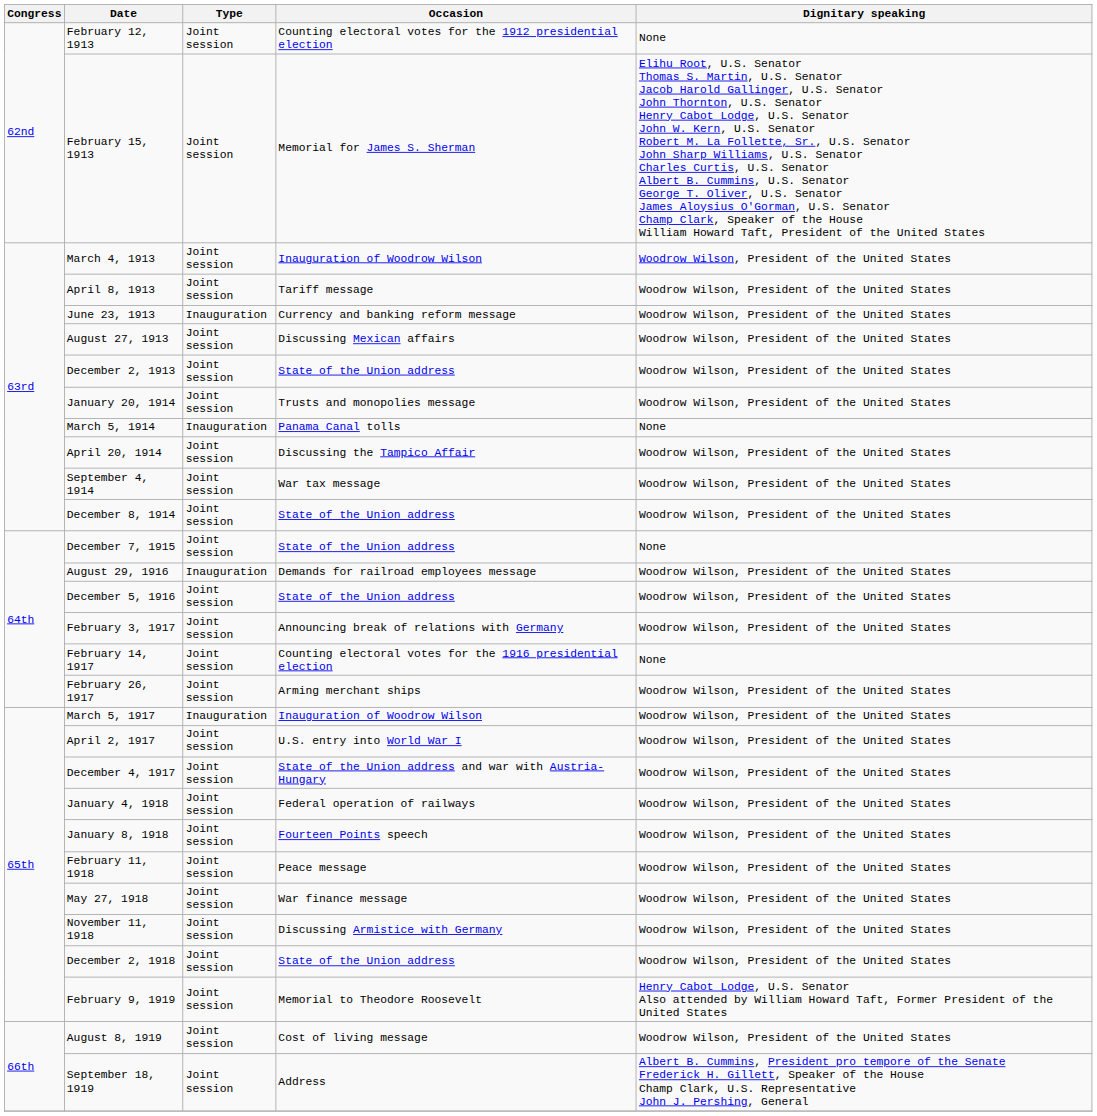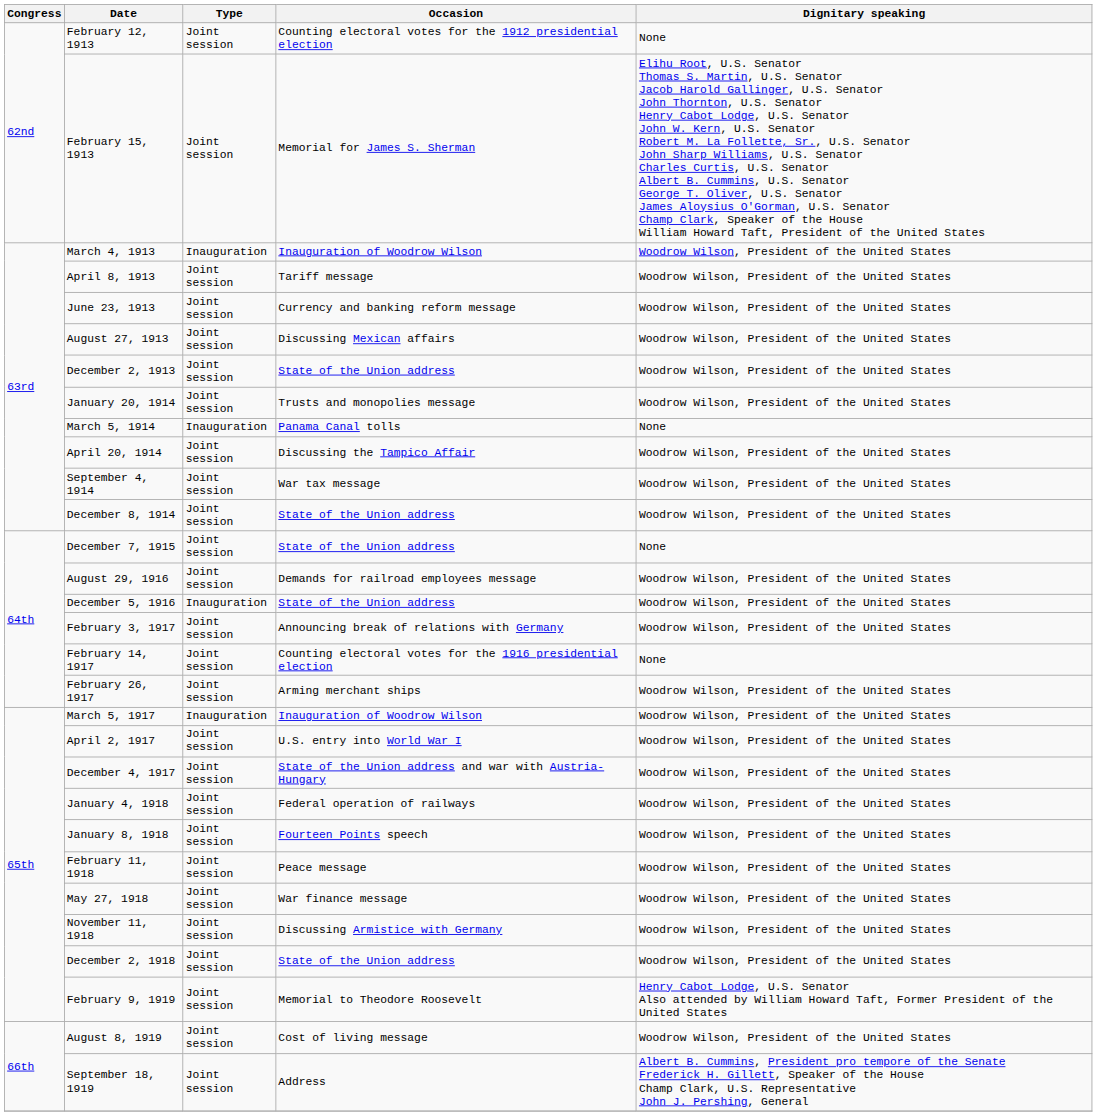 <table class="wikitable sortable">
 <tr>
 <th>Congress</th>
 <th>Date</th>
 <th>Type</th>
 <th>Occasion</th>
 <th>Dignitary speaking</th>
 </tr>
 <tr>
 <td rowspan="2"><a href='#'>62nd</a></td>
 <td>February 12, 1913</td>
 <td>Joint session</td>
 <td>Counting electoral votes for the <a href='#'>1912 presidential election</a></td>
 <td>None</td>
 </tr>
 <tr>
 <td>February 15, 1913</td>
 <td>Joint session</td>
 <td>Memorial for <a href='#'>James S. Sherman</a></td>
 <td><a href='#'>Elihu Root</a>, U.S. Senator<br><a href='#'>Thomas S. Martin</a>, U.S. Senator<br><a href='#'>Jacob Harold Gallinger</a>, U.S. Senator<br><a href='#'>John Thornton</a>, U.S. Senator<br><a href='#'>Henry Cabot Lodge</a>, U.S. Senator<br><a href='#'>John W. Kern</a>, U.S. Senator<br><a href='#'>Robert M. La Follette, Sr.</a>, U.S. Senator<br><a href='#'>John Sharp Williams</a>, U.S. Senator<br><a href='#'>Charles Curtis</a>, U.S. Senator<br><a href='#'>Albert B. Cummins</a>, U.S. Senator<br><a href='#'>George T. Oliver</a>, U.S. Senator<br><a href='#'>James Aloysius O'Gorman</a>, U.S. Senator<br><a href='#'>Champ Clark</a>, Speaker of the House<br>William Howard Taft, President of the United States</td>
 </tr>
 <tr>
 <td rowspan="10"><a href='#'>63rd</a></td>
 <td>March 4, 1913</td>
-<td>Joint session</td>
+<td>Inauguration</td>
 <td><a href='#'>Inauguration of Woodrow Wilson</a></td>
 <td><a href='#'>Woodrow Wilson</a>, President of the United States</td>
 </tr>
 <tr>
 <td>April 8, 1913</td>
 <td>Joint session</td>
 <td>Tariff message</td>
 <td>Woodrow Wilson, President of the United States</td>
 </tr>
 <tr>
 <td>June 23, 1913</td>
-<td>Inauguration</td>
+<td>Joint session</td>
 <td>Currency and banking reform message</td>
 <td>Woodrow Wilson, President of the United States</td>
 </tr>
 <tr>
 <td>August 27, 1913</td>
 <td>Joint session</td>
 <td>Discussing <a href='#'>Mexican</a> affairs</td>
 <td>Woodrow Wilson, President of the United States</td>
 </tr>
 <tr>
 <td>December 2, 1913</td>
 <td>Joint session</td>
 <td><a href='#'>State of the Union address</a></td>
 <td>Woodrow Wilson, President of the United States</td>
 </tr>
 <tr>
 <td>January 20, 1914</td>
 <td>Joint session</td>
 <td>Trusts and monopolies message</td>
 <td>Woodrow Wilson, President of the United States</td>
 </tr>
 <tr>
 <td>March 5, 1914</td>
 <td>Inauguration</td>
 <td><a href='#'>Panama Canal</a> tolls</td>
 <td>None</td>
 </tr>
 <tr>
 <td>April 20, 1914</td>
 <td>Joint session</td>
 <td>Discussing the <a href='#'>Tampico Affair</a></td>
 <td>Woodrow Wilson, President of the United States</td>
 </tr>
 <tr>
 <td>September 4, 1914</td>
 <td>Joint session</td>
 <td>War tax message</td>
 <td>Woodrow Wilson, President of the United States</td>
 </tr>
 <tr>
 <td>December 8, 1914</td>
 <td>Joint session</td>
 <td><a href='#'>State of the Union address</a></td>
 <td>Woodrow Wilson, President of the United States</td>
 </tr>
 <tr>
 <td rowspan="6"><a href='#'>64th</a></td>
 <td>December 7, 1915</td>
 <td>Joint session</td>
 <td><a href='#'>State of the Union address</a></td>
 <td>None</td>
 </tr>
 <tr>
 <td>August 29, 1916</td>
-<td>Inauguration</td>
+<td>Joint session</td>
 <td>Demands for railroad employees message</td>
 <td>Woodrow Wilson, President of the United States</td>
 </tr>
 <tr>
 <td>December 5, 1916</td>
-<td>Joint session</td>
+<td>Inauguration</td>
 <td><a href='#'>State of the Union address</a></td>
 <td>Woodrow Wilson, President of the United States</td>
 </tr>
 <tr>
 <td>February 3, 1917</td>
 <td>Joint session</td>
 <td>Announcing break of relations with <a href='#'>Germany</a></td>
 <td>Woodrow Wilson, President of the United States</td>
 </tr>
 <tr>
 <td>February 14, 1917</td>
 <td>Joint session</td>
 <td>Counting electoral votes for the <a href='#'>1916 presidential election</a></td>
 <td>None</td>
 </tr>
 <tr>
 <td>February 26, 1917</td>
 <td>Joint session</td>
 <td>Arming merchant ships</td>
 <td>Woodrow Wilson, President of the United States</td>
 </tr>
 <tr>
 <td rowspan="10"><a href='#'>65th</a></td>
 <td>March 5, 1917</td>
 <td>Inauguration</td>
 <td><a href='#'>Inauguration of Woodrow Wilson</a></td>
 <td>Woodrow Wilson, President of the United States</td>
 </tr>
 <tr>
 <td>April 2, 1917</td>
 <td>Joint session</td>
 <td>U.S. entry into <a href='#'>World War I</a></td>
 <td>Woodrow Wilson, President of the United States</td>
 </tr>
 <tr>
 <td>December 4, 1917</td>
 <td>Joint session</td>
 <td><a href='#'>State of the Union address</a> and war with <a href='#'>Austria-Hungary</a></td>
 <td>Woodrow Wilson, President of the United States</td>
 </tr>
 <tr>
 <td>January 4, 1918</td>
 <td>Joint session</td>
 <td>Federal operation of railways</td>
 <td>Woodrow Wilson, President of the United States</td>
 </tr>
 <tr>
 <td>January 8, 1918</td>
 <td>Joint session</td>
 <td><a href='#'>Fourteen Points</a> speech</td>
 <td>Woodrow Wilson, President of the United States</td>
 </tr>
 <tr>
 <td>February 11, 1918</td>
 <td>Joint session</td>
 <td>Peace message</td>
 <td>Woodrow Wilson, President of the United States</td>
 </tr>
 <tr>
 <td>May 27, 1918</td>
 <td>Joint session</td>
 <td>War finance message</td>
 <td>Woodrow Wilson, President of the United States</td>
 </tr>
 <tr>
 <td>November 11, 1918</td>
 <td>Joint session</td>
 <td>Discussing <a href='#'>Armistice with Germany</a></td>
 <td>Woodrow Wilson, President of the United States</td>
 </tr>
 <tr>
 <td>December 2, 1918</td>
 <td>Joint session</td>
 <td><a href='#'>State of the Union address</a></td>
 <td>Woodrow Wilson, President of the United States</td>
 </tr>
 <tr>
 <td>February 9, 1919</td>
 <td>Joint session</td>
 <td>Memorial to Theodore Roosevelt</td>
 <td><a href='#'>Henry Cabot Lodge</a>, U.S. Senator<br>Also attended by William Howard Taft, Former President of the United States</td>
 </tr>
 <tr>
 <td rowspan="2"><a href='#'>66th</a></td>
 <td>August 8, 1919</td>
 <td>Joint session</td>
 <td>Cost of living message</td>
 <td>Woodrow Wilson, President of the United States</td>
 </tr>
 <tr>
 <td>September 18, 1919</td>
 <td>Joint session</td>
 <td>Address</td>
 <td><a href='#'>Albert B. Cummins</a>, <a href='#'>President pro tempore of the Senate</a><br><a href='#'>Frederick H. Gillett</a>, Speaker of the House<br>Champ Clark, U.S. Representative<br><a href='#'>John J. Pershing</a>, General</td>
 </tr>
 <tr>
 </tr>
 </table>
